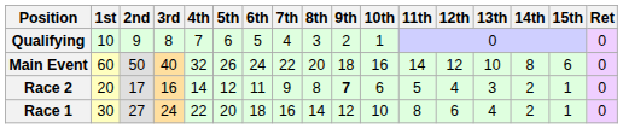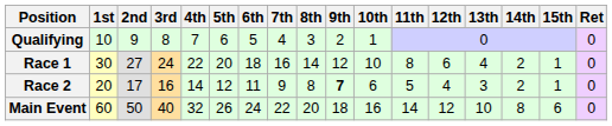 <table class="wikitable" style="font-size:85%; text-align:center">
 <tr>
 <th>Position</th>
 <th>1st</th>
 <th>2nd</th>
 <th>3rd</th>
 <th>4th</th>
 <th>5th</th>
 <th>6th</th>
 <th>7th</th>
 <th>8th</th>
 <th>9th</th>
 <th>10th</th>
 <th>11th</th>
 <th>12th</th>
 <th>13th</th>
 <th>14th</th>
 <th>15th</th>
 <th>Ret</th>
 </tr>
 <tr>
 <th>Qualifying</th>
 <td style="background:#dfffdf;">10</td>
 <td style="background:#dfffdf;">9</td>
 <td style="background:#dfffdf;">8</td>
 <td style="background:#dfffdf;">7</td>
 <td style="background:#dfffdf;">6</td>
 <td style="background:#dfffdf;">5</td>
 <td style="background:#dfffdf;">4</td>
 <td style="background:#dfffdf;">3</td>
 <td style="background:#dfffdf;">2</td>
 <td style="background:#dfffdf;">1</td>
 <td colspan="5" style="background:#cfcfff;">0</td>
 <td style="background:#efcfff;">0</td>
 </tr>
 <tr>
-<th>Main Event</th>
-<td style="background:#ffffbf;">60</td>
-<td style="background:#dfdfdf;">50</td>
-<td style="background:#ffdf9f;">40</td>
-<td style="background:#dfffdf;">32</td>
-<td style="background:#dfffdf;">26</td>
-<td style="background:#dfffdf;">24</td>
+<th>Race 1</th>
+<td style="background:#ffffbf;">30</td>
+<td style="background:#dfdfdf;">27</td>
+<td style="background:#ffdf9f;">24</td>
 <td style="background:#dfffdf;">22</td>
 <td style="background:#dfffdf;">20</td>
 <td style="background:#dfffdf;">18</td>
 <td style="background:#dfffdf;">16</td>
 <td style="background:#dfffdf;">14</td>
 <td style="background:#dfffdf;">12</td>
 <td style="background:#dfffdf;">10</td>
 <td style="background:#dfffdf;">8</td>
 <td style="background:#dfffdf;">6</td>
+<td style="background:#dfffdf;">4</td>
+<td style="background:#dfffdf;">2</td>
+<td style="background:#dfffdf;">1</td>
 <td style="background:#efcfff;">0</td>
 </tr>
 <tr>
 <th>Race 2</th>
 <td style="background:#ffffbf;">20</td>
 <td style="background:#dfdfdf;">17</td>
 <td style="background:#ffdf9f;">16</td>
 <td style="background:#dfffdf;">14</td>
 <td style="background:#dfffdf;">12</td>
 <td style="background:#dfffdf;">11</td>
 <td style="background:#dfffdf;">9</td>
 <td style="background:#dfffdf;">8</td>
 <td style="background:#dfffdf;"><strong>7</strong></td>
 <td style="background:#dfffdf;">6</td>
 <td style="background:#dfffdf;">5</td>
 <td style="background:#dfffdf;">4</td>
 <td style="background:#dfffdf;">3</td>
 <td style="background:#dfffdf;">2</td>
 <td style="background:#dfffdf;">1</td>
 <td style="background:#efcfff;">0</td>
 </tr>
 <tr>
-<th>Race 1</th>
-<td style="background:#ffffbf;">30</td>
-<td style="background:#dfdfdf;">27</td>
-<td style="background:#ffdf9f;">24</td>
+<th>Main Event</th>
+<td style="background:#ffffbf;">60</td>
+<td style="background:#dfdfdf;">50</td>
+<td style="background:#ffdf9f;">40</td>
+<td style="background:#dfffdf;">32</td>
+<td style="background:#dfffdf;">26</td>
+<td style="background:#dfffdf;">24</td>
 <td style="background:#dfffdf;">22</td>
 <td style="background:#dfffdf;">20</td>
 <td style="background:#dfffdf;">18</td>
 <td style="background:#dfffdf;">16</td>
 <td style="background:#dfffdf;">14</td>
 <td style="background:#dfffdf;">12</td>
 <td style="background:#dfffdf;">10</td>
 <td style="background:#dfffdf;">8</td>
 <td style="background:#dfffdf;">6</td>
-<td style="background:#dfffdf;">4</td>
-<td style="background:#dfffdf;">2</td>
-<td style="background:#dfffdf;">1</td>
 <td style="background:#efcfff;">0</td>
 </tr>
 </table>
